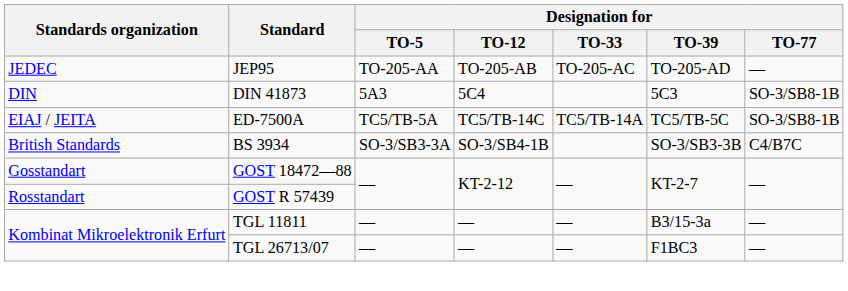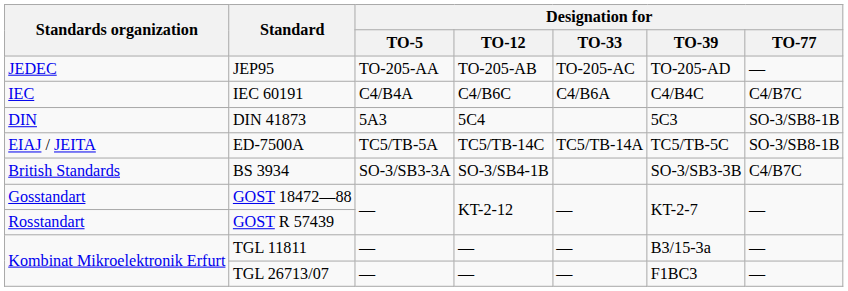 <table class="wikitable sortable">
 <tr>
 <th rowspan=2>Standards organization</th>
 <th rowspan=2>Standard</th>
 <th colspan=5>Designation for</th>
 </tr>
 <tr>
 <th>TO-5</th>
 <th>TO-12</th>
 <th>TO-33</th>
 <th>TO-39</th>
 <th>TO-77</th>
 </tr>
 <tr>
 <td><a href='#'>JEDEC</a></td>
 <td>JEP95</td>
 <td>TO-205-AA</td>
 <td>TO-205-AB</td>
 <td>TO-205-AC</td>
 <td>TO-205-AD</td>
 <td>—</td>
+</tr>
+<tr>
+<td><a href='#'>IEC</a></td>
+<td>IEC 60191</td>
+<td>C4/B4A</td>
+<td>C4/B6C</td>
+<td>C4/B6A</td>
+<td>C4/B4C</td>
+<td>C4/B7C</td>
 </tr>
 <tr>
 <td><a href='#'>DIN</a></td>
 <td>DIN 41873</td>
 <td>5A3</td>
 <td>5C4</td>
 <td></td>
 <td>5C3</td>
 <td>SO-3/SB8-1B</td>
 </tr>
 <tr>
 <td><a href='#'>EIAJ</a> / <a href='#'>JEITA</a></td>
 <td>ED-7500A</td>
 <td>TC5/TB-5A</td>
 <td>TC5/TB-14C</td>
 <td>TC5/TB-14A</td>
 <td>TC5/TB-5C</td>
 <td>SO-3/SB8-1B</td>
 </tr>
 <tr>
 <td><a href='#'>British Standards</a></td>
 <td>BS 3934</td>
 <td>SO-3/SB3-3A</td>
 <td>SO-3/SB4-1B</td>
 <td></td>
 <td>SO-3/SB3-3B</td>
 <td>C4/B7C</td>
 </tr>
 <tr>
 <td><a href='#'>Gosstandart</a></td>
 <td><a href='#'>GOST</a> 18472—88</td>
 <td rowspan=2>—</td>
 <td rowspan=2>KT-2-12</td>
 <td rowspan=2>—</td>
 <td rowspan=2>KT-2-7</td>
 <td rowspan=2>—</td>
 </tr>
 <tr>
 <td><a href='#'>Rosstandart</a></td>
 <td><a href='#'>GOST</a> R 57439</td>
 </tr>
 <tr>
 <td rowspan=2><a href='#'>Kombinat Mikroelektronik Erfurt</a></td>
 <td>TGL 11811</td>
 <td>—</td>
 <td>—</td>
 <td>—</td>
 <td>B3/15-3a</td>
 <td>—</td>
 </tr>
 <tr>
 <td>TGL 26713/07</td>
 <td>—</td>
 <td>—</td>
 <td>—</td>
 <td>F1BC3</td>
 <td>—</td>
 </tr>
 </table>
